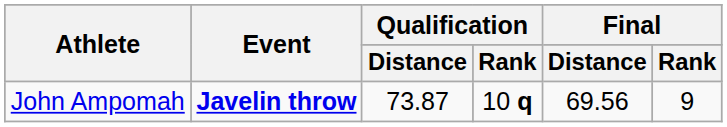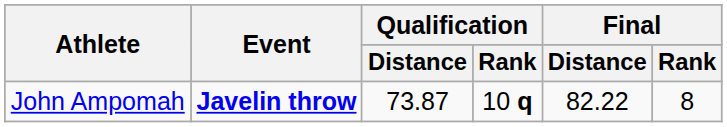 <table class="wikitable" style="font-size:90%">
 <tr>
 <th rowspan=2>Athlete</th>
 <th rowspan=2>Event</th>
 <th colspan=2>Qualification</th>
 <th colspan=2>Final</th>
 </tr>
 <tr style="font-size:95%">
 <th>Distance</th>
 <th>Rank</th>
 <th>Distance</th>
 <th>Rank</th>
 </tr>
 <tr align=center>
 <td align=left><a href='#'>John Ampomah</a></td>
 <td style="text-align:left;"><strong><a href='#'>Javelin throw</a></strong></td>
 <td>73.87</td>
 <td>10 <strong>q</strong></td>
-<td>69.56</td>
-<td>9</td>
+<td>82.22</td>
+<td>8</td>
 </tr>
 </table>
